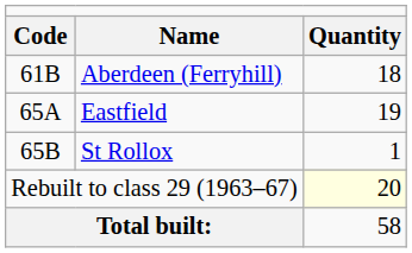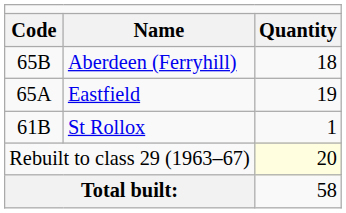 <table class="wikitable floatright">
 <tr>
 <td colspan=3></td>
 </tr>
 <tr>
 <th>Code</th>
 <th>Name</th>
 <th>Quantity</th>
 </tr>
 <tr>
-<td style="text-align:center">61B</td>
+<td style="text-align:center">65B</td>
 <td><a href='#'>Aberdeen (Ferryhill)</a></td>
 <td style="text-align:right">18</td>
 </tr>
 <tr>
 <td style="text-align:center">65A</td>
 <td><a href='#'>Eastfield</a></td>
 <td style="text-align:right">19</td>
 </tr>
 <tr>
-<td style="text-align:center">65B</td>
+<td style="text-align:center">61B</td>
 <td><a href='#'>St Rollox</a></td>
 <td style="text-align:right">1</td>
 </tr>
 <tr>
 <td colspan=2>Rebuilt to class 29 (1963–67)</td>
 <td style="background: lightyellow; text-align:right">20</td>
 </tr>
 <tr>
 <th colspan=2 scope=row>Total built:</th>
 <td style="text-align:right">58</td>
 </tr>
 </table>
